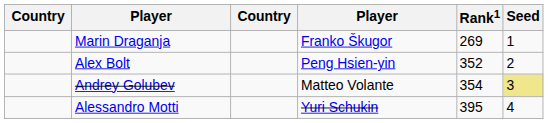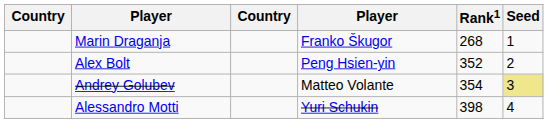 <table class="sortable wikitable">
 <tr>
 <th width="70">Country</th>
 <th width="175">Player</th>
 <th width="70">Country</th>
 <th width="175">Player</th>
 <th>Rank<sup>1</sup></th>
 <th>Seed</th>
 </tr>
 <tr>
 <td></td>
 <td><a href='#'>Marin Draganja</a></td>
 <td></td>
 <td><a href='#'>Franko Škugor</a></td>
-<td>269</td>
+<td>268</td>
 <td>1</td>
 </tr>
 <tr>
 <td></td>
 <td><a href='#'>Alex Bolt</a></td>
 <td></td>
 <td><a href='#'>Peng Hsien-yin</a></td>
 <td>352</td>
 <td>2</td>
 </tr>
 <tr>
 <td></td>
 <td><s><a href='#'>Andrey Golubev</a></s></td>
 <td></td>
 <td>Matteo Volante</td>
 <td>354</td>
 <td style="background: khaki;">3</td>
 </tr>
 <tr>
 <td></td>
 <td><a href='#'>Alessandro Motti</a></td>
 <td></td>
 <td><s><a href='#'>Yuri Schukin</a></s></td>
-<td>395</td>
+<td>398</td>
 <td>4</td>
 </tr>
 </table>
